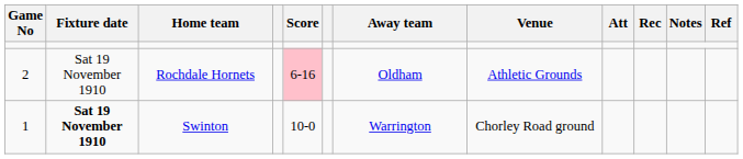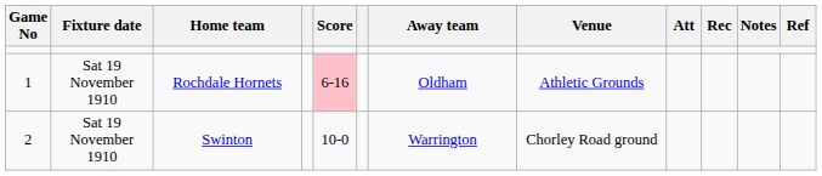 <table class="wikitable" style="text-align:center;">
 <tr>
 <th width=20 abbr="No">Game No</th>
 <th width=100 abbr="Date">Fixture date</th>
 <th width=150 abbr="Home team">Home team</th>
 <th width=5 abbr="space"></th>
 <th width=20 abbr="Score">Score</th>
 <th width=5 abbr="space"></th>
 <th width=150 abbr="Away team">Away team</th>
 <th width=150 abbr="Venue">Venue</th>
 <th width=30 abbr="Att">Att</th>
 <th width=30 abbr="Rec">Rec</th>
 <th width=20 abbr="Notes">Notes</th>
 <th width=30 abbr="Ref">Ref</th>
 </tr>
 <tr>
 <td></td>
 <td></td>
 <td></td>
 <td></td>
 <td></td>
 <td></td>
 <td></td>
 <td></td>
 <td></td>
 <td></td>
 </tr>
 <tr>
-<td>2</td>
+<td>1</td>
 <td>Sat 19 November 1910</td>
 <td><a href='#'>Rochdale Hornets</a></td>
 <td></td>
 <td style="background: pink;">6-16</td>
 <td></td>
 <td><a href='#'>Oldham</a></td>
 <td><a href='#'>Athletic Grounds</a></td>
 <td></td>
 <td></td>
 <td></td>
 <td></td>
 </tr>
 <tr>
-<td>1</td>
-<td><strong>Sat 19 November 1910</strong></td>
+<td>2</td>
+<td>Sat 19 November 1910</td>
 <td><a href='#'>Swinton</a></td>
 <td></td>
 <td>10-0</td>
 <td></td>
 <td><a href='#'>Warrington</a></td>
 <td>Chorley Road ground</td>
 <td></td>
 <td></td>
 <td></td>
 <td></td>
 </tr>
 </table>
